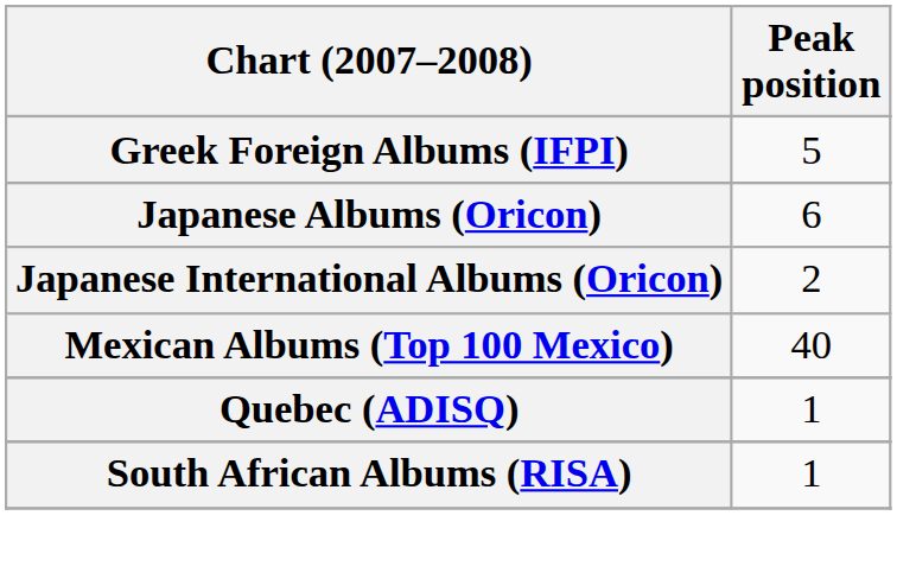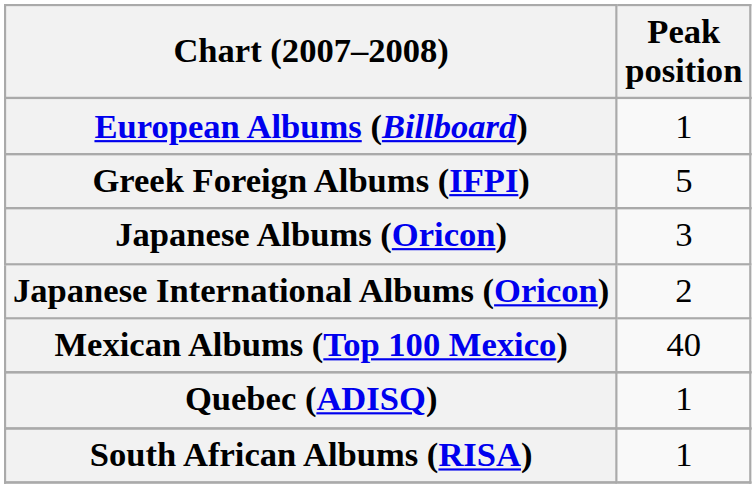 <table class="wikitable sortable plainrowheaders" style="text-align:center">
 <tr>
 <th scope="col">Chart (2007–2008)</th>
 <th scope="col">Peak<br>position</th>
 </tr>
 <tr>
 </tr>
 <tr>
 </tr>
 <tr>
 </tr>
 <tr>
 </tr>
 <tr>
 </tr>
 <tr>
 </tr>
 <tr>
 </tr>
 <tr>
 </tr>
 <tr>
 </tr>
 <tr>
+<th scope="row"><a href='#'>European Albums</a> (<em><a href='#'>Billboard</a></em>)</th>
+<td>1</td>
+</tr>
+<tr>
 </tr>
 <tr>
 </tr>
 <tr>
 </tr>
 <tr>
 <th scope="row">Greek Foreign Albums (<a href='#'>IFPI</a>)</th>
 <td>5</td>
 </tr>
 <tr>
 </tr>
 <tr>
 </tr>
 <tr>
 </tr>
 <tr>
 <th scope="row">Japanese Albums (<a href='#'>Oricon</a>)</th>
-<td>6</td>
+<td>3</td>
 </tr>
 <tr>
 <th scope="row">Japanese International Albums (<a href='#'>Oricon</a>)</th>
 <td>2</td>
 </tr>
 <tr>
 <th scope="row">Mexican Albums (<a href='#'>Top 100 Mexico</a>)</th>
 <td>40</td>
 </tr>
 <tr>
 </tr>
 <tr>
 </tr>
 <tr>
 </tr>
 <tr>
 </tr>
 <tr>
 <th scope="row">Quebec (<a href='#'>ADISQ</a>)</th>
 <td>1</td>
 </tr>
 <tr>
 </tr>
 <tr>
 <th scope="row">South African Albums (<a href='#'>RISA</a>)</th>
 <td style="text-align:center;">1</td>
 </tr>
 <tr>
 </tr>
 <tr>
 </tr>
 <tr>
 </tr>
 <tr>
 </tr>
 <tr>
 </tr>
 </table>
